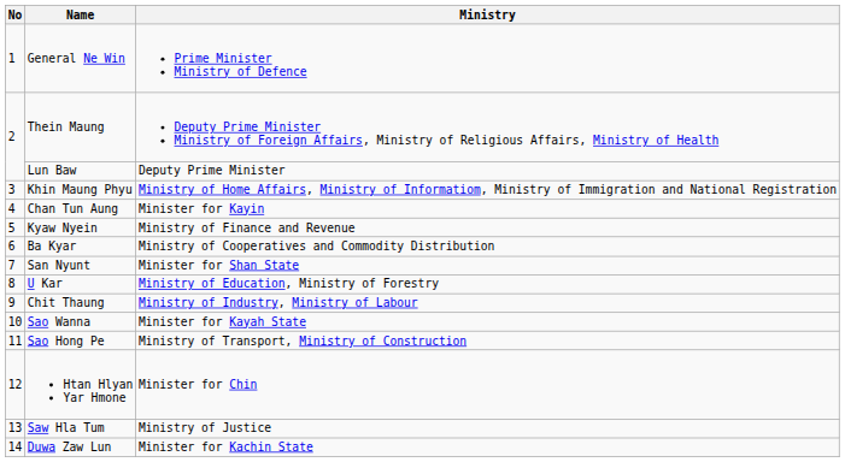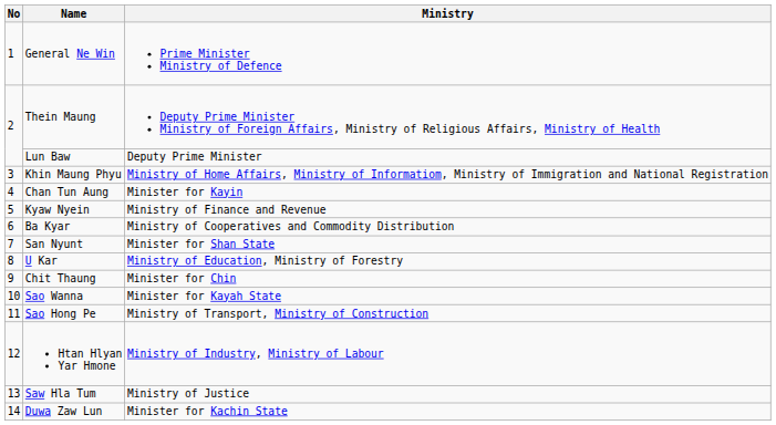 <table class="wikitable">
 <tr>
 <th>No</th>
 <th>Name</th>
 <th>Ministry</th>
 </tr>
 <tr>
 <td>1</td>
 <td>General <a href='#'>Ne Win</a></td>
 <td><br><ul><li><a href='#'>Prime Minister</a></li><li><a href='#'>Ministry of Defence</a></li></ul></td>
 </tr>
 <tr>
 <td rowspan=2>2</td>
 <td>Thein Maung </td>
 <td><br><ul><li><a href='#'>Deputy Prime Minister</a></li><li><a href='#'>Ministry of Foreign Affairs</a>, Ministry of Religious Affairs, <a href='#'>Ministry of Health</a></li></ul></td>
 </tr>
 <tr>
 <td>Lun Baw </td>
 <td>Deputy Prime Minister</td>
 </tr>
 <tr>
 <td>3</td>
 <td>Khin Maung Phyu</td>
 <td><a href='#'>Ministry of Home Affairs</a>, <a href='#'>Ministry of Informatiom</a>, Ministry of Immigration and National Registration</td>
 </tr>
 <tr>
 <td>4</td>
 <td>Chan Tun Aung</td>
 <td>Minister for <a href='#'>Kayin</a></td>
 </tr>
 <tr>
 <td>5</td>
 <td>Kyaw Nyein</td>
 <td>Ministry of Finance and Revenue</td>
 </tr>
 <tr>
 <td>6</td>
 <td>Ba Kyar</td>
 <td>Ministry of Cooperatives and Commodity Distribution</td>
 </tr>
 <tr>
 <td>7</td>
 <td>San Nyunt</td>
 <td>Minister for <a href='#'>Shan State</a></td>
 </tr>
 <tr>
 <td>8</td>
 <td><a href='#'>U</a> Kar</td>
 <td><a href='#'>Ministry of Education</a>, Ministry of Forestry</td>
 </tr>
 <tr>
 <td>9</td>
 <td>Chit Thaung</td>
-<td><a href='#'>Ministry of Industry</a>, <a href='#'>Ministry of Labour</a></td>
+<td>Minister for <a href='#'>Chin</a></td>
 </tr>
 <tr>
 <td>10</td>
 <td><a href='#'>Sao</a> Wanna</td>
 <td>Minister for <a href='#'>Kayah State</a></td>
 </tr>
 <tr>
 <td>11</td>
 <td><a href='#'>Sao</a> Hong Pe</td>
 <td>Ministry of Transport, <a href='#'>Ministry of Construction</a></td>
 </tr>
 <tr>
 <td>12</td>
 <td><br><ul><li>Htan Hlyan</li><li>Yar Hmone</li></ul></td>
-<td>Minister for <a href='#'>Chin</a></td>
+<td><a href='#'>Ministry of Industry</a>, <a href='#'>Ministry of Labour</a></td>
 </tr>
 <tr>
 <td>13</td>
 <td><a href='#'>Saw</a> Hla Tum</td>
 <td>Ministry of Justice</td>
 </tr>
 <tr>
 <td>14</td>
 <td><a href='#'>Duwa</a> Zaw Lun</td>
 <td>Minister for <a href='#'>Kachin State</a></td>
 </tr>
 </table>
